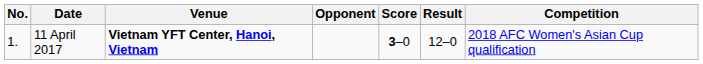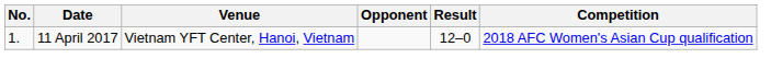 <table class="wikitable">
 <tr>
 <th>No.</th>
 <th>Date</th>
 <th>Venue</th>
 <th>Opponent</th>
-<th>Score</th>
 <th>Result</th>
 <th>Competition</th>
 </tr>
 <tr>
 <td>1.</td>
 <td>11 April 2017</td>
-<td><strong>Vietnam YFT Center, <a href='#'>Hanoi</a>, <a href='#'>Vietnam</a></strong></td>
+<td>Vietnam YFT Center, <a href='#'>Hanoi</a>, <a href='#'>Vietnam</a></td>
 <td></td>
-<td align=center><strong>3</strong>–0</td>
 <td align=center>12–0</td>
 <td><a href='#'>2018 AFC Women's Asian Cup qualification</a></td>
 </tr>
 </table>
